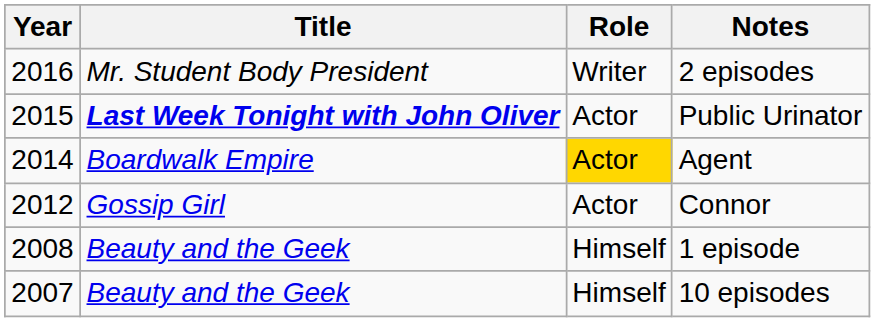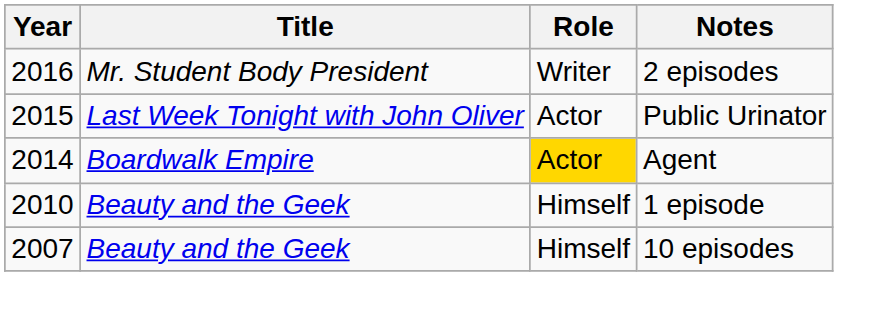 <table class="wikitable sortable">
 <tr>
 <th>Year</th>
 <th>Title</th>
 <th>Role</th>
 <th class="unsortable">Notes</th>
 </tr>
 <tr>
 <td>2016</td>
 <td><em>Mr. Student Body President</em></td>
 <td>Writer</td>
 <td>2 episodes</td>
 </tr>
 <tr>
 <td>2015</td>
-<td><strong><em><a href='#'>Last Week Tonight with John Oliver</a></em></strong></td>
+<td><em><a href='#'>Last Week Tonight with John Oliver</a></em></td>
 <td>Actor</td>
 <td>Public Urinator</td>
 </tr>
 <tr>
 <td>2014</td>
 <td><em><a href='#'>Boardwalk Empire</a></em></td>
 <td style="background: gold;">Actor</td>
 <td>Agent</td>
 </tr>
 <tr>
-<td>2012</td>
-<td><em><a href='#'>Gossip Girl</a></em></td>
-<td>Actor</td>
-<td>Connor</td>
-</tr>
-<tr>
-<td>2008</td>
+<td>2010</td>
 <td><em><a href='#'>Beauty and the Geek</a></em></td>
 <td>Himself</td>
 <td>1 episode</td>
 </tr>
 <tr>
 <td>2007</td>
 <td><em><a href='#'>Beauty and the Geek</a></em></td>
 <td>Himself</td>
 <td>10 episodes</td>
 </tr>
 </table>
